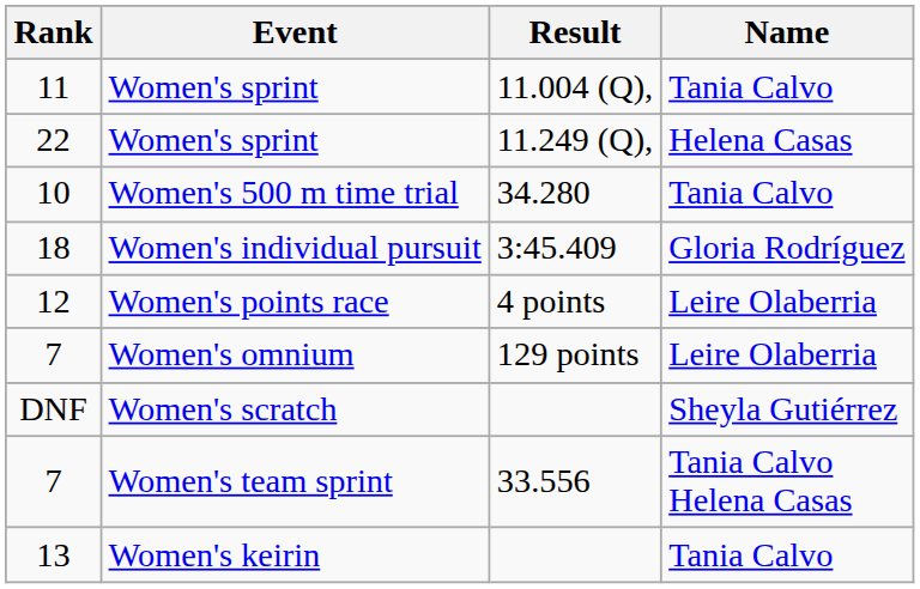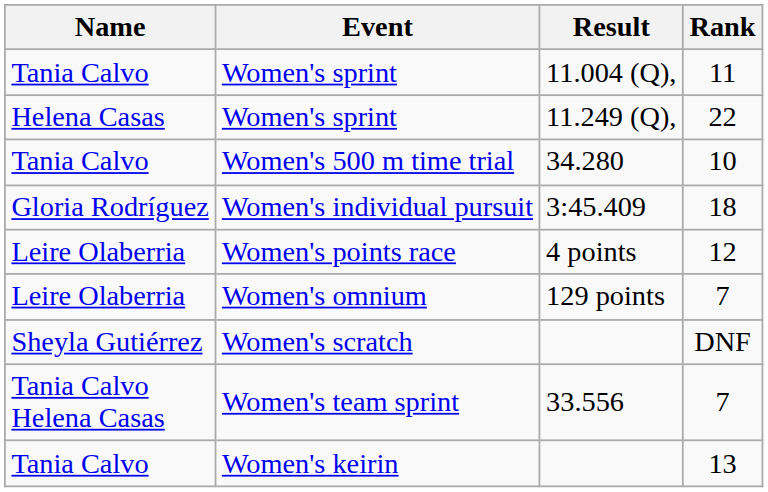 <table class="wikitable sortable">
 <tr>
-<th>Rank</th>
+<th>Name</th>
 <th>Event</th>
 <th>Result</th>
-<th>Name</th>
+<th>Rank</th>
 </tr>
 <tr>
-<td align=center>11</td>
+<td><a href='#'>Tania Calvo</a></td>
 <td><a href='#'>Women's sprint</a></td>
 <td>11.004 (Q),</td>
-<td><a href='#'>Tania Calvo</a></td>
+<td align=center>11</td>
 </tr>
 <tr>
-<td align=center>22</td>
+<td><a href='#'>Helena Casas</a></td>
 <td><a href='#'>Women's sprint</a></td>
 <td>11.249 (Q),</td>
-<td><a href='#'>Helena Casas</a></td>
+<td align=center>22</td>
 </tr>
 <tr>
-<td align=center>10</td>
+<td><a href='#'>Tania Calvo</a></td>
 <td><a href='#'>Women's 500 m time trial</a></td>
 <td>34.280</td>
-<td><a href='#'>Tania Calvo</a></td>
+<td align=center>10</td>
 </tr>
 <tr>
-<td align=center>18</td>
+<td><a href='#'>Gloria Rodríguez</a></td>
 <td><a href='#'>Women's individual pursuit</a></td>
 <td>3:45.409</td>
-<td><a href='#'>Gloria Rodríguez</a></td>
+<td align=center>18</td>
 </tr>
 <tr>
-<td align=center>12</td>
+<td><a href='#'>Leire Olaberria</a></td>
 <td><a href='#'>Women's points race</a></td>
 <td>4 points</td>
-<td><a href='#'>Leire Olaberria</a></td>
+<td align=center>12</td>
 </tr>
 <tr>
-<td align=center>7</td>
+<td><a href='#'>Leire Olaberria</a></td>
 <td><a href='#'>Women's omnium</a></td>
 <td>129 points</td>
-<td><a href='#'>Leire Olaberria</a></td>
+<td align=center>7</td>
 </tr>
 <tr>
-<td align=center>DNF</td>
+<td><a href='#'>Sheyla Gutiérrez</a></td>
 <td><a href='#'>Women's scratch</a></td>
 <td></td>
-<td><a href='#'>Sheyla Gutiérrez</a></td>
+<td align=center>DNF</td>
 </tr>
 <tr>
-<td align=center>7</td>
+<td><a href='#'>Tania Calvo</a><br><a href='#'>Helena Casas</a></td>
 <td><a href='#'>Women's team sprint</a></td>
 <td>33.556</td>
-<td><a href='#'>Tania Calvo</a><br><a href='#'>Helena Casas</a></td>
+<td align=center>7</td>
 </tr>
 <tr>
-<td align=center>13</td>
+<td><a href='#'>Tania Calvo</a></td>
 <td><a href='#'>Women's keirin</a></td>
 <td></td>
-<td><a href='#'>Tania Calvo</a></td>
+<td align=center>13</td>
 </tr>
 </table>
